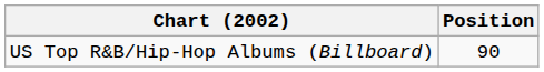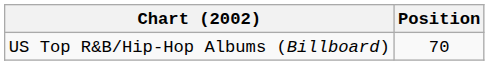 <table class="wikitable plainrowheaders">
 <tr>
 <th>Chart (2002)</th>
 <th>Position</th>
 </tr>
 <tr>
 <td>US Top R&B/Hip-Hop Albums (<em>Billboard</em>)</td>
-<td style="text-align:center">90</td>
+<td style="text-align:center">70</td>
 </tr>
 </table>
